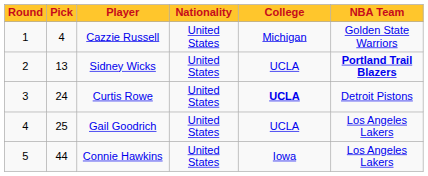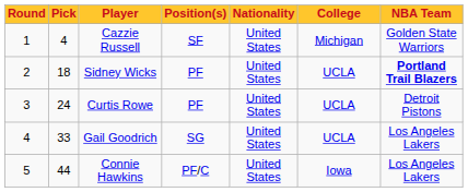 <table class="wikitable sortable sortable">
 <tr>
 <th style="background:#FFC62C; color:#C60B1C" width="5%">Round</th>
 <th style="background:#FFC62C; color:#C60B1C" width="5%">Pick</th>
 <th style="background:#FFC62C; color:#C60B1C" width="20%">Player</th>
+<th style="background:#FFC62C; color:#C60B1C" width="10%">Position(s)</th>
 <th style="background:#FFC62C; color:#C60B1C" width="15%">Nationality</th>
 <th style="background:#FFC62C; color:#C60B1C" width="20%">College</th>
 <th style="background:#FFC62C; color:#C60B1C" width="20%">NBA Team</th>
 </tr>
 <tr style="text-align: center">
 <td>1</td>
 <td>4</td>
 <td><a href='#'>Cazzie Russell</a></td>
+<td><a href='#'>SF</a></td>
 <td> <a href='#'>United States</a></td>
 <td><a href='#'>Michigan</a></td>
 <td><a href='#'>Golden State Warriors</a></td>
 </tr>
 <tr style="text-align: center">
 <td>2</td>
-<td>13</td>
+<td>18</td>
 <td><a href='#'>Sidney Wicks</a></td>
+<td><a href='#'>PF</a></td>
 <td> <a href='#'>United States</a></td>
 <td><a href='#'>UCLA</a></td>
 <td><strong><a href='#'>Portland Trail Blazers</a></strong></td>
 </tr>
 <tr style="text-align: center">
 <td>3</td>
 <td>24</td>
 <td><a href='#'>Curtis Rowe</a></td>
+<td><a href='#'>PF</a></td>
 <td> <a href='#'>United States</a></td>
-<td><strong><a href='#'>UCLA</a></strong></td>
+<td><a href='#'>UCLA</a></td>
 <td><a href='#'>Detroit Pistons</a></td>
 </tr>
 <tr style="text-align: center">
 <td>4</td>
-<td>25</td>
+<td>33</td>
 <td><a href='#'>Gail Goodrich</a></td>
+<td><a href='#'>SG</a></td>
 <td> <a href='#'>United States</a></td>
 <td><a href='#'>UCLA</a></td>
 <td><a href='#'>Los Angeles Lakers</a></td>
 </tr>
 <tr style="text-align: center">
 <td>5</td>
 <td>44</td>
 <td><a href='#'>Connie Hawkins</a></td>
+<td><a href='#'>PF</a>/<a href='#'>C</a></td>
 <td> <a href='#'>United States</a></td>
 <td><a href='#'>Iowa</a></td>
 <td><a href='#'>Los Angeles Lakers</a></td>
 </tr>
 </table>
